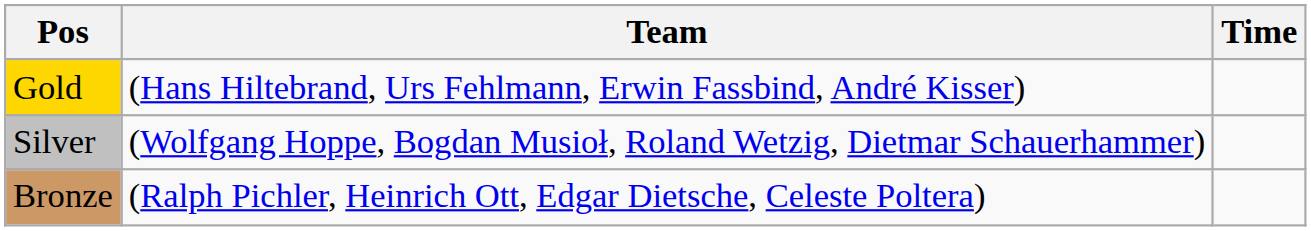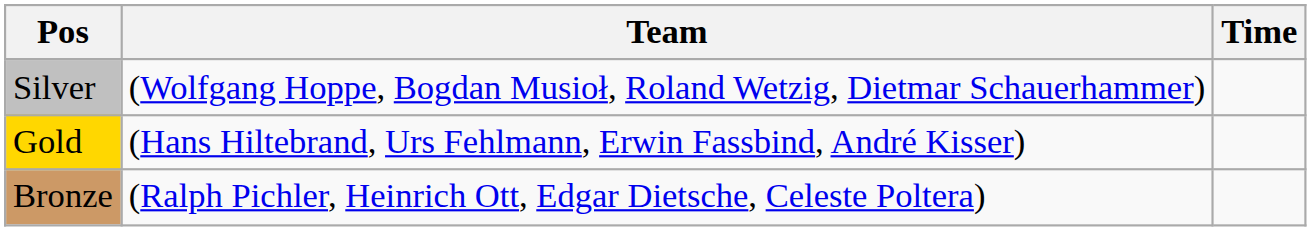 <table class="wikitable">
 <tr>
 <th>Pos</th>
 <th>Team</th>
 <th>Time</th>
 </tr>
 <tr>
-<td style="background:gold">Gold</td>
-<td> (<a href='#'>Hans Hiltebrand</a>, <a href='#'>Urs Fehlmann</a>, <a href='#'>Erwin Fassbind</a>, <a href='#'>André Kisser</a>)</td>
+<td style="background:silver">Silver</td>
+<td> (<a href='#'>Wolfgang Hoppe</a>, <a href='#'>Bogdan Musioł</a>, <a href='#'>Roland Wetzig</a>, <a href='#'>Dietmar Schauerhammer</a>)</td>
 <td></td>
 </tr>
 <tr>
-<td style="background:silver">Silver</td>
-<td> (<a href='#'>Wolfgang Hoppe</a>, <a href='#'>Bogdan Musioł</a>, <a href='#'>Roland Wetzig</a>, <a href='#'>Dietmar Schauerhammer</a>)</td>
+<td style="background:gold">Gold</td>
+<td> (<a href='#'>Hans Hiltebrand</a>, <a href='#'>Urs Fehlmann</a>, <a href='#'>Erwin Fassbind</a>, <a href='#'>André Kisser</a>)</td>
 <td></td>
 </tr>
 <tr>
 <td style="background:#cc9966">Bronze</td>
 <td> (<a href='#'>Ralph Pichler</a>, <a href='#'>Heinrich Ott</a>, <a href='#'>Edgar Dietsche</a>, <a href='#'>Celeste Poltera</a>)</td>
 <td></td>
 </tr>
 </table>
